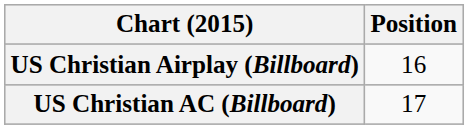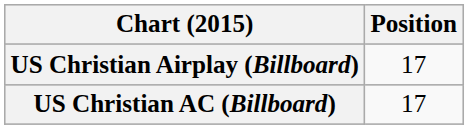 <table class="wikitable plainrowheaders" style="text-align:center;">
 <tr>
 <th>Chart (2015)</th>
 <th>Position</th>
 </tr>
 <tr>
 <th scope="row">US Christian Airplay (<em>Billboard</em>)</th>
-<td>16</td>
+<td>17</td>
 </tr>
 <tr>
 <th scope="row">US Christian AC (<em>Billboard</em>)</th>
 <td>17</td>
 </tr>
 </table>
